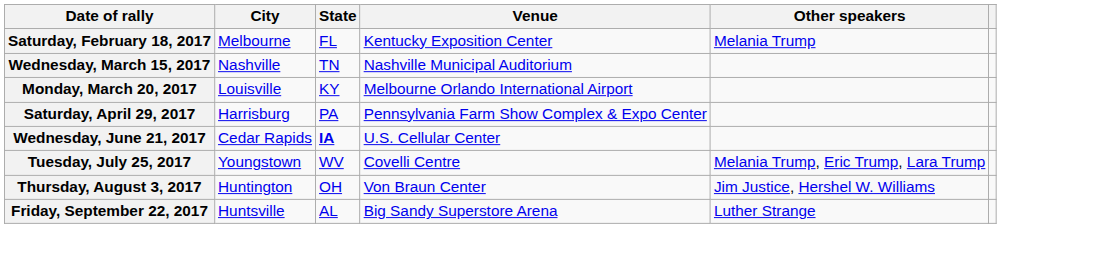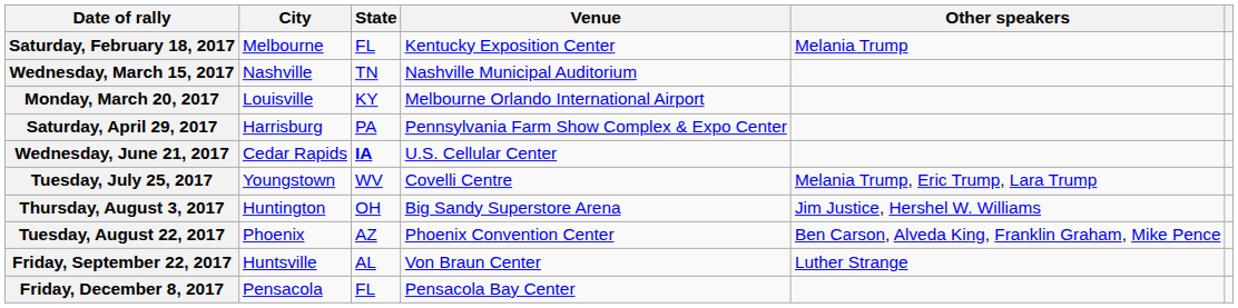 <table class="wikitable sortable">
 <tr>
 <th scope="col" style="text-align:center;">Date of rally</th>
 <th scope="col" style="text-align:center;">City</th>
 <th scope="col" style="text-align:center;">State</th>
 <th scope="col" style="text-align:center;">Venue</th>
 <th scope="col" style="text-align:center;">Other speakers</th>
 <th></th>
 </tr>
 <tr>
 <th scope="row">Saturday, February 18, 2017</th>
 <td><a href='#'>Melbourne</a></td>
 <td><a href='#'>FL</a></td>
 <td><a href='#'>Kentucky Exposition Center</a></td>
 <td><a href='#'>Melania Trump</a></td>
 <td></td>
 </tr>
 <tr>
 <th scope="row">Wednesday, March 15, 2017</th>
 <td><a href='#'>Nashville</a></td>
 <td><a href='#'>TN</a></td>
 <td><a href='#'>Nashville Municipal Auditorium</a></td>
 <td></td>
 <td></td>
 </tr>
 <tr>
 <th scope="row">Monday, March 20, 2017</th>
 <td><a href='#'>Louisville</a></td>
 <td><a href='#'>KY</a></td>
 <td><a href='#'>Melbourne Orlando International Airport</a></td>
 <td></td>
 <td></td>
 </tr>
 <tr>
 <th scope="row">Saturday, April 29, 2017</th>
 <td><a href='#'>Harrisburg</a></td>
 <td><a href='#'>PA</a></td>
 <td><a href='#'>Pennsylvania Farm Show Complex & Expo Center</a></td>
 <td></td>
 <td></td>
 </tr>
 <tr>
 <th scope="row">Wednesday, June 21, 2017</th>
 <td><a href='#'>Cedar Rapids</a></td>
 <td><strong><a href='#'>IA</a></strong></td>
 <td><a href='#'>U.S. Cellular Center</a></td>
 <td></td>
 <td></td>
 </tr>
 <tr>
 <th scope="row">Tuesday, July 25, 2017</th>
 <td><a href='#'>Youngstown</a></td>
 <td><a href='#'>WV</a></td>
 <td><a href='#'>Covelli Centre</a></td>
 <td><a href='#'>Melania Trump</a>, <a href='#'>Eric Trump</a>, <a href='#'>Lara Trump</a></td>
 <td></td>
 </tr>
 <tr>
 <th scope="row">Thursday, August 3, 2017</th>
 <td><a href='#'>Huntington</a></td>
 <td><a href='#'>OH</a></td>
-<td><a href='#'>Von Braun Center</a></td>
+<td><a href='#'>Big Sandy Superstore Arena</a></td>
 <td><a href='#'>Jim Justice</a>, <a href='#'>Hershel W. Williams</a></td>
+<td></td>
+</tr>
+<tr>
+<th scope="row">Tuesday, August 22, 2017</th>
+<td><a href='#'>Phoenix</a></td>
+<td><a href='#'>AZ</a></td>
+<td><a href='#'>Phoenix Convention Center</a></td>
+<td><a href='#'>Ben Carson</a>, <a href='#'>Alveda King</a>, <a href='#'>Franklin Graham</a>, <a href='#'>Mike Pence</a></td>
 <td></td>
 </tr>
 <tr>
 <th scope="row">Friday, September 22, 2017</th>
 <td><a href='#'>Huntsville</a></td>
 <td><a href='#'>AL</a></td>
-<td><a href='#'>Big Sandy Superstore Arena</a></td>
+<td><a href='#'>Von Braun Center</a></td>
 <td><a href='#'>Luther Strange</a></td>
 <td></td>
 </tr>
+<tr>
+<th scope="row">Friday, December 8, 2017</th>
+<td><a href='#'>Pensacola</a></td>
+<td><a href='#'>FL</a></td>
+<td><a href='#'>Pensacola Bay Center</a></td>
+<td></td>
+<td></td>
+</tr>
 </table>
